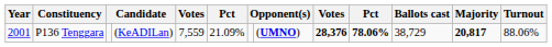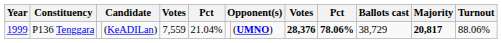 <table class="wikitable" style="margin:0.5em ; font-size:95%">
 <tr>
 <th>Year</th>
 <th>Constituency</th>
 <th colspan=2>Candidate</th>
 <th>Votes</th>
 <th>Pct</th>
 <th colspan=2>Opponent(s)</th>
 <th>Votes</th>
 <th>Pct</th>
 <th>Ballots cast</th>
 <th>Majority</th>
 <th>Turnout</th>
 </tr>
 <tr>
-<td><a href='#'>2001</a></td>
+<td><a href='#'>1999</a></td>
 <td>P136 <a href='#'>Tenggara</a></td>
 <td></td>
 <td> (<a href='#'>KeADILan</a>)</td>
 <td align="right">7,559</td>
-<td>21.09%</td>
+<td>21.04%</td>
 <td></td>
 <td> (<a href='#'><strong>UMNO</strong></a>)</td>
 <td align="right"><strong>28,376</strong></td>
 <td><strong>78.06%</strong></td>
 <td>38,729</td>
 <td><strong>20,817</strong></td>
 <td>88.06%</td>
 </tr>
 </table>
